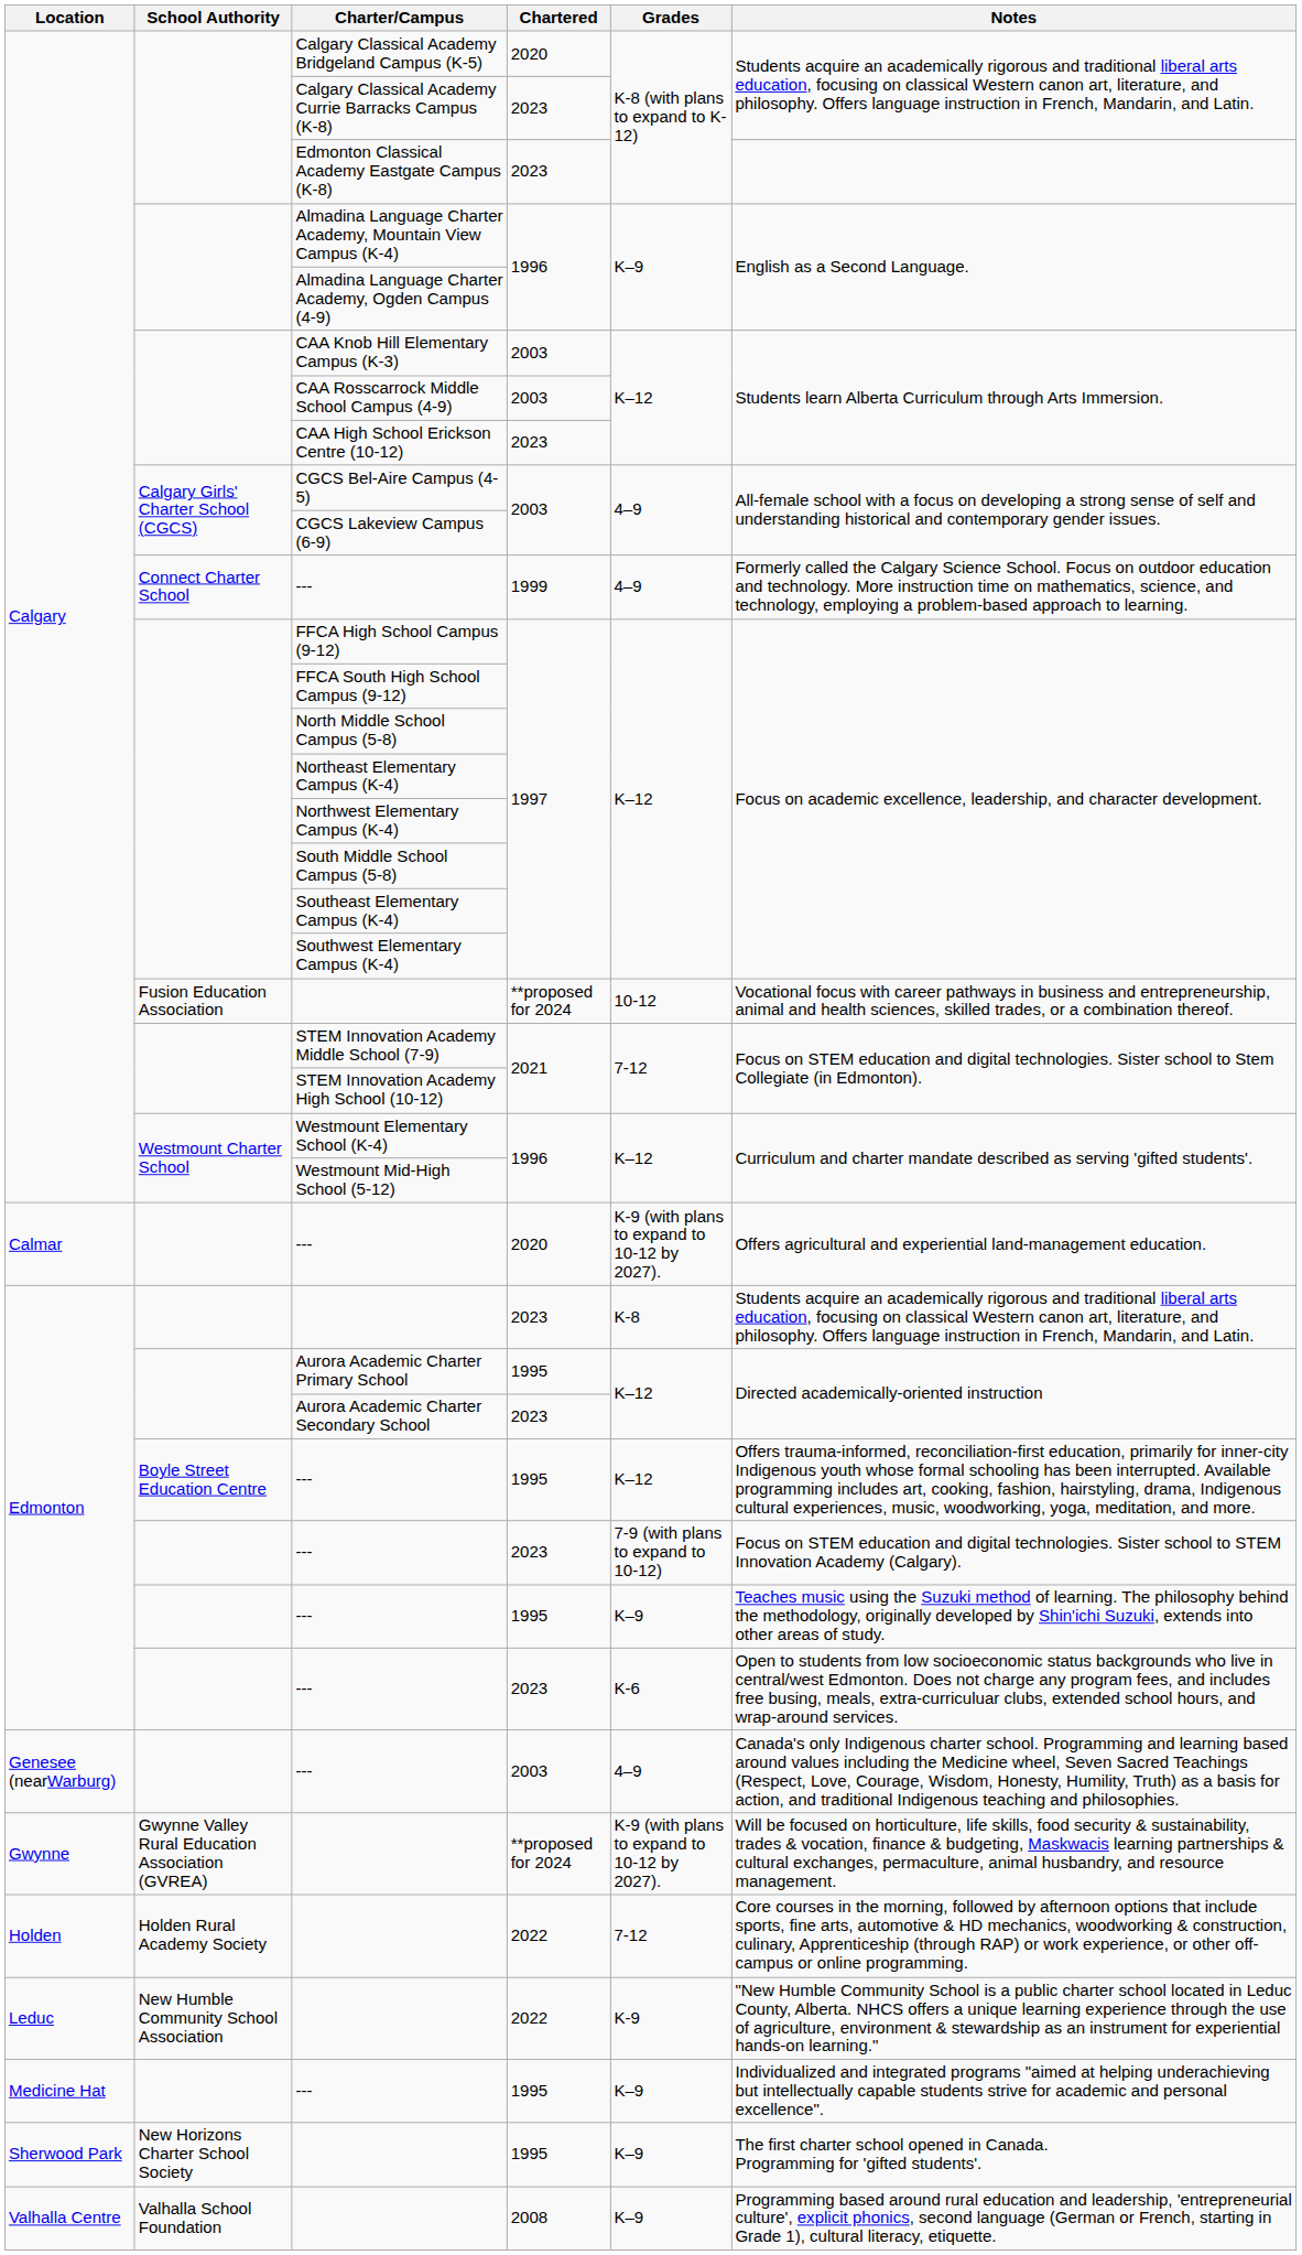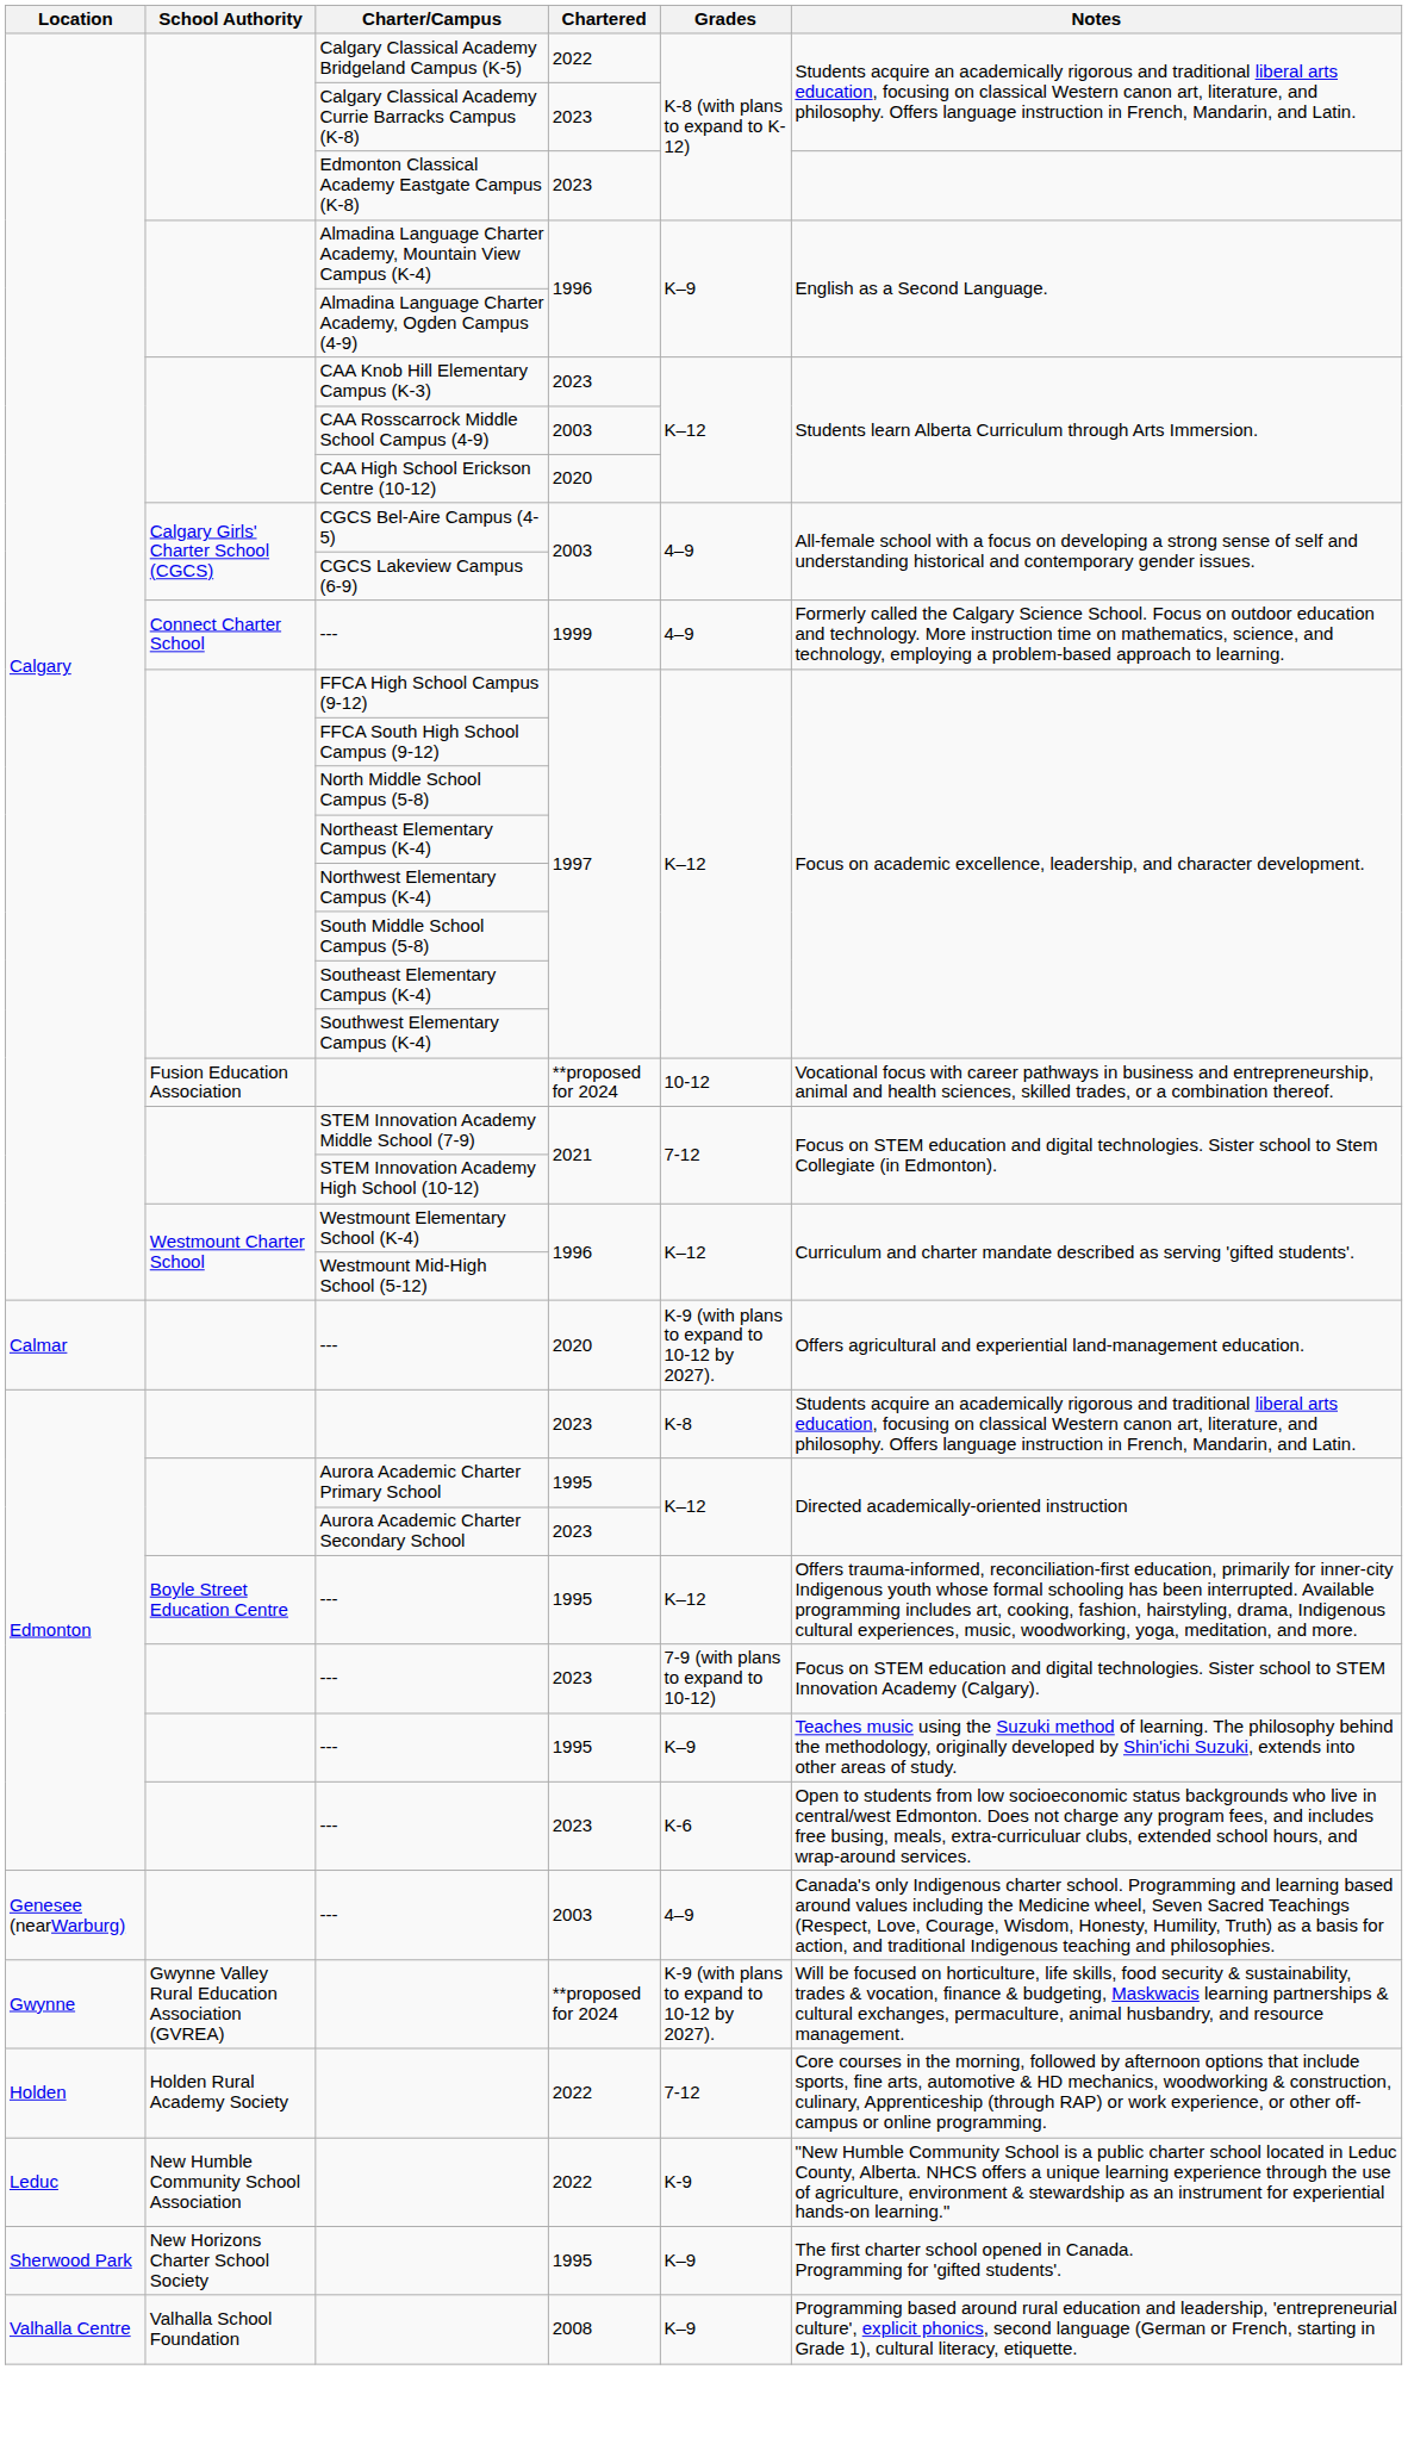 <table class="wikitable">
 <tr>
 <th>Location</th>
 <th>School Authority</th>
 <th>Charter/Campus</th>
 <th>Chartered</th>
 <th>Grades</th>
 <th>Notes</th>
 </tr>
 <tr>
 <td rowspan="24"><a href='#'>Calgary</a></td>
 <td rowspan="3"></td>
 <td>Calgary Classical Academy Bridgeland Campus (K-5)</td>
-<td>2020</td>
+<td>2022</td>
 <td rowspan="3">K-8 (with plans to expand to K-12)</td>
 <td rowspan="2">Students acquire an academically rigorous and traditional <a href='#'>liberal arts education</a>, focusing on classical Western canon art, literature, and philosophy. Offers language instruction in French, Mandarin, and Latin.</td>
 </tr>
 <tr>
 <td>Calgary Classical Academy Currie Barracks Campus (K-8)</td>
 <td>2023</td>
 </tr>
 <tr>
 <td>Edmonton Classical Academy Eastgate Campus (K-8)</td>
 <td>2023</td>
 <td></td>
 </tr>
 <tr>
 <td rowspan="2" colpos="2"></td>
 <td>Almadina Language Charter Academy, Mountain View Campus (K-4)</td>
 <td rowspan="2">1996</td>
 <td rowspan="2">K–9</td>
 <td rowspan="2">English as a Second Language.</td>
 </tr>
 <tr>
 <td>Almadina Language Charter Academy, Ogden Campus (4-9)</td>
 </tr>
 <tr>
 <td rowspan="3" colpos="2"></td>
 <td>CAA Knob Hill Elementary Campus (K-3)</td>
-<td>2003</td>
+<td>2023</td>
 <td rowspan="3">K–12</td>
 <td rowspan="3">Students learn Alberta Curriculum through Arts Immersion.</td>
 </tr>
 <tr>
 <td>CAA Rosscarrock Middle School Campus (4-9)</td>
 <td>2003</td>
 </tr>
 <tr>
 <td>CAA High School Erickson Centre (10-12)</td>
-<td>2023</td>
+<td>2020</td>
 </tr>
 <tr>
 <td rowspan="2" colpos="2"><a href='#'>Calgary Girls' Charter School (CGCS)</a></td>
 <td>CGCS Bel-Aire Campus (4-5)</td>
 <td rowspan="2">2003</td>
 <td rowspan="2">4–9</td>
 <td rowspan="2">All-female school with a focus on developing a strong sense of self and understanding historical and contemporary gender issues.</td>
 </tr>
 <tr>
 <td>CGCS Lakeview Campus (6-9)</td>
 </tr>
 <tr>
 <td colpos="2"><a href='#'>Connect Charter School</a></td>
 <td>---</td>
 <td>1999</td>
 <td>4–9</td>
 <td>Formerly called the Calgary Science School. Focus on outdoor education and technology. More instruction time on mathematics, science, and technology, employing a problem-based approach to learning.</td>
 </tr>
 <tr>
 <td rowspan="8"></td>
 <td>FFCA High School Campus (9-12)</td>
 <td rowspan="8">1997</td>
 <td rowspan="8">K–12</td>
 <td rowspan="8">Focus on academic excellence, leadership, and character development.</td>
 </tr>
 <tr>
 <td>FFCA South High School Campus (9-12)</td>
 </tr>
 <tr>
 <td>North Middle School Campus (5-8)</td>
 </tr>
 <tr>
 <td>Northeast Elementary Campus (K-4)</td>
 </tr>
 <tr>
 <td>Northwest Elementary Campus (K-4)</td>
 </tr>
 <tr>
 <td>South Middle School Campus (5-8)</td>
 </tr>
 <tr>
 <td>Southeast Elementary Campus (K-4)</td>
 </tr>
 <tr>
 <td>Southwest Elementary Campus (K-4)</td>
 </tr>
 <tr>
 <td>Fusion Education Association</td>
 <td></td>
 <td>**proposed for 2024</td>
 <td>10-12</td>
 <td>Vocational focus with career pathways in business and entrepreneurship, animal and health sciences, skilled trades, or a combination thereof.</td>
 </tr>
 <tr>
 <td rowspan="2"></td>
 <td>STEM Innovation Academy Middle School (7-9)</td>
 <td rowspan="2">2021</td>
 <td rowspan="2">7-12</td>
 <td rowspan="2">Focus on STEM education and digital technologies. Sister school to Stem Collegiate (in Edmonton).</td>
 </tr>
 <tr>
 <td>STEM Innovation Academy High School (10-12)</td>
 </tr>
 <tr>
 <td rowspan="2" colpos="2"><a href='#'>Westmount Charter School</a></td>
 <td>Westmount Elementary School (K-4)</td>
 <td rowspan="2">1996</td>
 <td rowspan="2">K–12</td>
 <td rowspan="2">Curriculum and charter mandate described as serving 'gifted students'.</td>
 </tr>
 <tr>
 <td>Westmount Mid-High School (5-12)</td>
 </tr>
 <tr>
 <td><a href='#'>Calmar</a></td>
 <td></td>
 <td>---</td>
 <td>2020</td>
 <td>K-9 (with plans to expand to 10-12 by 2027).</td>
 <td>Offers agricultural and experiential land-management education.</td>
 </tr>
 <tr>
 <td rowspan="7"><a href='#'>Edmonton</a></td>
 <td></td>
 <td></td>
 <td>2023</td>
 <td>K-8</td>
 <td>Students acquire an academically rigorous and traditional <a href='#'>liberal arts education</a>, focusing on classical Western canon art, literature, and philosophy. Offers language instruction in French, Mandarin, and Latin.</td>
 </tr>
 <tr>
 <td rowspan="2"></td>
 <td>Aurora Academic Charter Primary School</td>
 <td>1995</td>
 <td rowspan="2">K–12</td>
 <td rowspan="2">Directed academically-oriented instruction</td>
 </tr>
 <tr>
 <td>Aurora Academic Charter Secondary School</td>
 <td>2023</td>
 </tr>
 <tr>
 <td colpos="2"><a href='#'>Boyle Street Education Centre</a></td>
 <td>---</td>
 <td>1995</td>
 <td>K–12</td>
 <td>Offers trauma-informed, reconciliation-first education, primarily for inner-city Indigenous youth whose formal schooling has been interrupted. Available programming includes art, cooking, fashion, hairstyling, drama, Indigenous cultural experiences, music, woodworking, yoga, meditation, and more.</td>
 </tr>
 <tr>
 <td></td>
 <td>---</td>
 <td>2023</td>
 <td>7-9 (with plans to expand to 10-12)</td>
 <td>Focus on STEM education and digital technologies. Sister school to STEM Innovation Academy (Calgary).</td>
 </tr>
 <tr>
 <td></td>
 <td>---</td>
 <td>1995</td>
 <td>K–9</td>
 <td><a href='#'>Teaches music</a> using the <a href='#'>Suzuki method</a> of learning. The philosophy behind the methodology, originally developed by <a href='#'>Shin'ichi Suzuki</a>, extends into other areas of study.</td>
 </tr>
 <tr>
 <td></td>
 <td>---</td>
 <td>2023</td>
 <td>K-6</td>
 <td>Open to students from low socioeconomic status backgrounds who live in central/west Edmonton. Does not charge any program fees, and includes free busing, meals, extra-curriculuar clubs, extended school hours, and wrap-around services.</td>
 </tr>
 <tr>
 <td><a href='#'>Genesee</a> (near<a href='#'>Warburg)</a></td>
 <td></td>
 <td>---</td>
 <td>2003</td>
 <td>4–9</td>
 <td>Canada's only Indigenous charter school. Programming and learning based around values including the Medicine wheel, Seven Sacred Teachings (Respect, Love, Courage, Wisdom, Honesty, Humility, Truth) as a basis for action, and traditional Indigenous teaching and philosophies.</td>
 </tr>
 <tr>
 <td><a href='#'>Gwynne</a></td>
 <td>Gwynne Valley Rural Education Association (GVREA)</td>
 <td></td>
 <td>**proposed for 2024</td>
 <td>K-9 (with plans to expand to 10-12 by 2027).</td>
 <td>Will be focused on horticulture, life skills, food security & sustainability, trades & vocation, finance & budgeting, <a href='#'>Maskwacis</a> learning partnerships & cultural exchanges, permaculture, animal husbandry, and resource management.</td>
 </tr>
 <tr>
 <td><a href='#'>Holden</a></td>
 <td>Holden Rural Academy Society</td>
 <td></td>
 <td>2022</td>
 <td>7-12</td>
 <td>Core courses in the morning, followed by afternoon options that include sports, fine arts, automotive & HD mechanics, woodworking & construction, culinary, Apprenticeship (through RAP) or work experience, or other off-campus or online programming.</td>
 </tr>
 <tr>
 <td><a href='#'>Leduc</a></td>
 <td>New Humble Community School Association</td>
 <td></td>
 <td>2022</td>
 <td>K-9</td>
 <td>"New Humble Community School is a public charter school located in Leduc County, Alberta. NHCS offers a unique learning experience through the use of agriculture, environment & stewardship as an instrument for experiential hands-on learning."</td>
 </tr>
 <tr>
-<td><a href='#'>Medicine Hat</a></td>
-<td></td>
-<td>---</td>
-<td>1995</td>
-<td>K–9</td>
-<td>Individualized and integrated programs "aimed at helping underachieving but intellectually capable students strive for academic and personal excellence".</td>
-</tr>
-<tr>
 <td><a href='#'>Sherwood Park</a></td>
 <td>New Horizons Charter School Society</td>
 <td></td>
 <td>1995</td>
 <td>K–9</td>
 <td>The first charter school opened in Canada.<br>Programming for 'gifted students'.</td>
 </tr>
 <tr>
 <td><a href='#'>Valhalla Centre</a></td>
 <td>Valhalla School Foundation</td>
 <td></td>
 <td>2008</td>
 <td>K–9</td>
 <td>Programming based around rural education and leadership, 'entrepreneurial culture', <a href='#'>explicit phonics</a>, second language (German or French, starting in Grade 1), cultural literacy, etiquette.</td>
 </tr>
 </table>
